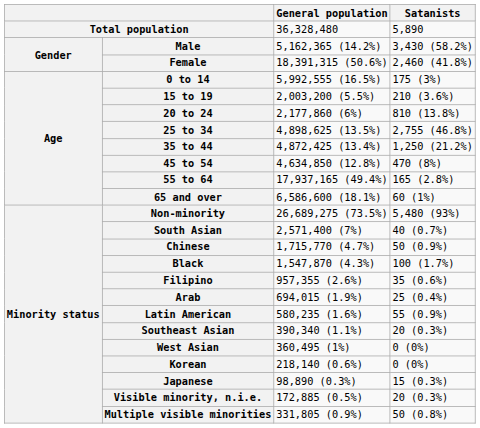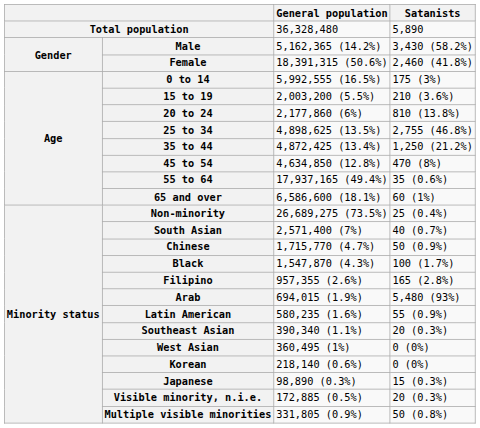 <table class="wikitable">
 <tr>
 <th colspan="2"></th>
 <th>General population</th>
 <th>Satanists</th>
 </tr>
 <tr>
 <th colspan="2">Total population</th>
 <td>36,328,480</td>
 <td>5,890</td>
 </tr>
 <tr>
 <th rowspan="2">Gender</th>
 <th>Male</th>
 <td>5,162,365 (14.2%)</td>
 <td>3,430 (58.2%)</td>
 </tr>
 <tr>
 <th>Female</th>
 <td>18,391,315 (50.6%)</td>
 <td>2,460 (41.8%)</td>
 </tr>
 <tr>
 <th rowspan="8">Age</th>
 <th>0 to 14</th>
 <td>5,992,555 (16.5%)</td>
 <td>175 (3%)</td>
 </tr>
 <tr>
 <th>15 to 19</th>
 <td>2,003,200 (5.5%)</td>
 <td>210 (3.6%)</td>
 </tr>
 <tr>
 <th>20 to 24</th>
 <td>2,177,860 (6%)</td>
 <td>810 (13.8%)</td>
 </tr>
 <tr>
 <th>25 to 34</th>
 <td>4,898,625 (13.5%)</td>
 <td>2,755 (46.8%)</td>
 </tr>
 <tr>
 <th>35 to 44</th>
 <td>4,872,425 (13.4%)</td>
 <td>1,250 (21.2%)</td>
 </tr>
 <tr>
 <th>45 to 54</th>
 <td>4,634,850 (12.8%)</td>
 <td>470 (8%)</td>
 </tr>
 <tr>
 <th>55 to 64</th>
 <td>17,937,165 (49.4%)</td>
-<td>165 (2.8%)</td>
+<td>35 (0.6%)</td>
 </tr>
 <tr>
 <th>65 and over</th>
 <td>6,586,600 (18.1%)</td>
 <td>60 (1%)</td>
 </tr>
 <tr>
 <th rowspan="13">Minority status</th>
 <th>Non-minority</th>
 <td>26,689,275 (73.5%)</td>
-<td>5,480 (93%)</td>
+<td>25 (0.4%)</td>
 </tr>
 <tr>
 <th>South Asian</th>
 <td>2,571,400 (7%)</td>
 <td>40 (0.7%)</td>
 </tr>
 <tr>
 <th>Chinese</th>
 <td>1,715,770 (4.7%)</td>
 <td>50 (0.9%)</td>
 </tr>
 <tr>
 <th>Black</th>
 <td>1,547,870 (4.3%)</td>
 <td>100 (1.7%)</td>
 </tr>
 <tr>
 <th>Filipino</th>
 <td>957,355 (2.6%)</td>
-<td>35 (0.6%)</td>
+<td>165 (2.8%)</td>
 </tr>
 <tr>
 <th>Arab</th>
 <td>694,015 (1.9%)</td>
-<td>25 (0.4%)</td>
+<td>5,480 (93%)</td>
 </tr>
 <tr>
 <th>Latin American</th>
 <td>580,235 (1.6%)</td>
 <td>55 (0.9%)</td>
 </tr>
 <tr>
 <th>Southeast Asian</th>
 <td>390,340 (1.1%)</td>
 <td>20 (0.3%)</td>
 </tr>
 <tr>
 <th>West Asian</th>
 <td>360,495 (1%)</td>
 <td>0 (0%)</td>
 </tr>
 <tr>
 <th>Korean</th>
 <td>218,140 (0.6%)</td>
 <td>0 (0%)</td>
 </tr>
 <tr>
 <th>Japanese</th>
 <td>98,890 (0.3%)</td>
 <td>15 (0.3%)</td>
 </tr>
 <tr>
 <th>Visible minority, n.i.e.</th>
 <td>172,885 (0.5%)</td>
 <td>20 (0.3%)</td>
 </tr>
 <tr>
 <th>Multiple visible minorities</th>
 <td>331,805 (0.9%)</td>
 <td>50 (0.8%)</td>
 </tr>
 </table>
